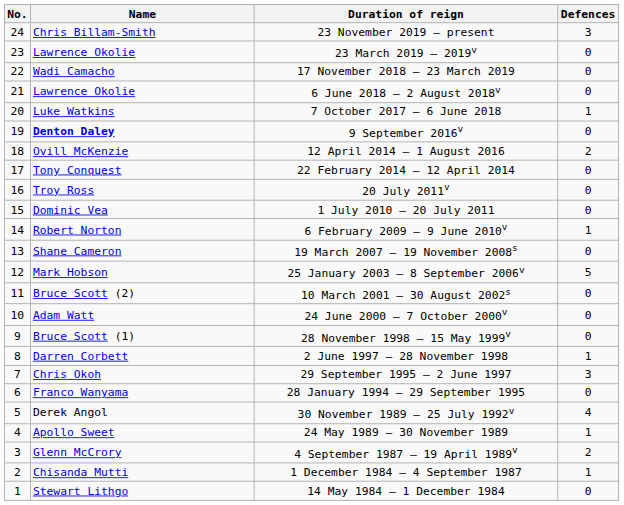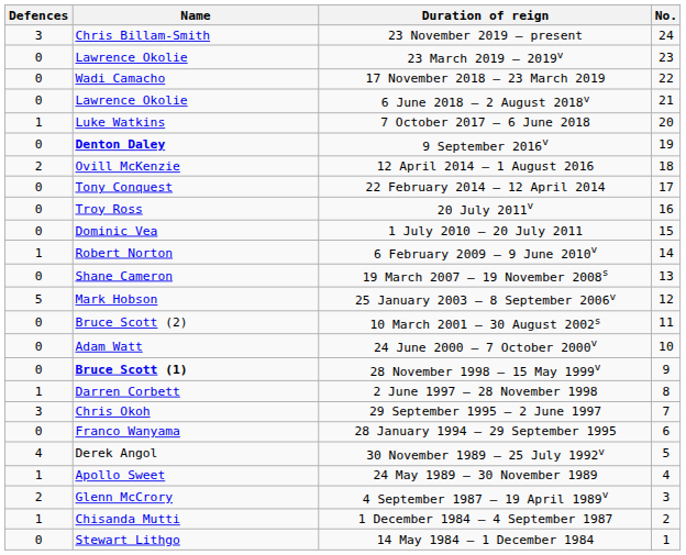 <table class="wikitable" width=80%>
 <tr>
-<th width=3%>No.</th>
+<th width=10%>Defences</th>
 <th width=37%>Name </th>
 <th width=50%>Duration of reign</th>
-<th width=10%>Defences</th>
+<th width=3%>No.</th>
 </tr>
 <tr align=center>
-<td>24</td>
+<td>3</td>
 <td align=left> <a href='#'>Chris Billam-Smith</a></td>
 <td>23 November 2019 – present</td>
+<td>24</td>
+</tr>
+<tr align=center>
+<td>0</td>
+<td align=left> <a href='#'>Lawrence Okolie</a></td>
+<td>23 March 2019 – 2019<sup>v</sup></td>
+<td>23</td>
+</tr>
+<tr align=center>
+<td>0</td>
+<td align=left> <a href='#'>Wadi Camacho</a></td>
+<td>17 November 2018 – 23 March 2019</td>
+<td>22</td>
+</tr>
+<tr align=center>
+<td>0</td>
+<td align=left> <a href='#'>Lawrence Okolie</a></td>
+<td>6 June 2018 – 2 August 2018<sup>v</sup></td>
+<td>21</td>
+</tr>
+<tr align=center>
+<td>1</td>
+<td align=left> <a href='#'>Luke Watkins</a></td>
+<td>7 October 2017 – 6 June 2018</td>
+<td>20</td>
+</tr>
+<tr align=center>
+<td>0</td>
+<td align=left><strong> <a href='#'>Denton Daley</a></strong></td>
+<td>9 September 2016<sup>v</sup></td>
+<td>19</td>
+</tr>
+<tr align=center>
+<td>2</td>
+<td align=left> <a href='#'>Ovill McKenzie</a></td>
+<td>12 April 2014 – 1 August 2016</td>
+<td>18</td>
+</tr>
+<tr align=center>
+<td>0</td>
+<td align=left> <a href='#'>Tony Conquest</a></td>
+<td>22 February 2014 – 12 April 2014</td>
+<td>17</td>
+</tr>
+<tr align=center>
+<td>0</td>
+<td align=left> <a href='#'>Troy Ross</a></td>
+<td>20 July 2011<sup>v</sup></td>
+<td>16</td>
+</tr>
+<tr align=center>
+<td>0</td>
+<td align=left> <a href='#'>Dominic Vea</a></td>
+<td>1 July 2010 – 20 July 2011</td>
+<td>15</td>
+</tr>
+<tr align=center>
+<td>1</td>
+<td align=left> <a href='#'>Robert Norton</a></td>
+<td>6 February 2009 – 9 June 2010<sup>v</sup></td>
+<td>14</td>
+</tr>
+<tr align=center>
+<td>0</td>
+<td align=left> <a href='#'>Shane Cameron</a></td>
+<td>19 March 2007 – 19 November 2008<sup>s</sup></td>
+<td>13</td>
+</tr>
+<tr align=center>
+<td>5</td>
+<td align=left> <a href='#'>Mark Hobson</a></td>
+<td>25 January 2003 – 8 September 2006<sup>v</sup></td>
+<td>12</td>
+</tr>
+<tr align=center>
+<td>0</td>
+<td align=left> <a href='#'>Bruce Scott</a> (2)</td>
+<td>10 March 2001 – 30 August 2002<sup>s</sup></td>
+<td>11</td>
+</tr>
+<tr align=center>
+<td>0</td>
+<td align=left> <a href='#'>Adam Watt</a></td>
+<td>24 June 2000 – 7 October 2000<sup>v</sup></td>
+<td>10</td>
+</tr>
+<tr align=center>
+<td>0</td>
+<td align=left><strong> <a href='#'>Bruce Scott</a> (1)</strong></td>
+<td>28 November 1998 – 15 May 1999<sup>v</sup></td>
+<td>9</td>
+</tr>
+<tr align=center>
+<td>1</td>
+<td align=left> <a href='#'>Darren Corbett</a></td>
+<td>2 June 1997 – 28 November 1998</td>
+<td>8</td>
+</tr>
+<tr align=center>
+<td>3</td>
+<td align=left> <a href='#'>Chris Okoh</a></td>
+<td>29 September 1995 – 2 June 1997</td>
+<td>7</td>
+</tr>
+<tr align=center>
+<td>0</td>
+<td align=left> <a href='#'>Franco Wanyama</a></td>
+<td>28 January 1994 – 29 September 1995</td>
+<td>6</td>
+</tr>
+<tr align=center>
+<td>4</td>
+<td align=left> Derek Angol</td>
+<td>30 November 1989 – 25 July 1992<sup>v</sup></td>
+<td>5</td>
+</tr>
+<tr align=center>
+<td>1</td>
+<td align=left> <a href='#'>Apollo Sweet</a></td>
+<td>24 May 1989 – 30 November 1989</td>
+<td>4</td>
+</tr>
+<tr align=center>
+<td>2</td>
+<td align=left> <a href='#'>Glenn McCrory</a></td>
+<td>4 September 1987 – 19 April 1989<sup>v</sup></td>
 <td>3</td>
 </tr>
 <tr align=center>
-<td>23</td>
-<td align=left> <a href='#'>Lawrence Okolie</a></td>
-<td>23 March 2019 – 2019<sup>v</sup></td>
-<td>0</td>
-</tr>
-<tr align=center>
-<td>22</td>
-<td align=left> <a href='#'>Wadi Camacho</a></td>
-<td>17 November 2018 – 23 March 2019</td>
-<td>0</td>
-</tr>
-<tr align=center>
-<td>21</td>
-<td align=left> <a href='#'>Lawrence Okolie</a></td>
-<td>6 June 2018 – 2 August 2018<sup>v</sup></td>
-<td>0</td>
-</tr>
-<tr align=center>
-<td>20</td>
-<td align=left> <a href='#'>Luke Watkins</a></td>
-<td>7 October 2017 – 6 June 2018</td>
 <td>1</td>
-</tr>
-<tr align=center>
-<td>19</td>
-<td align=left><strong> <a href='#'>Denton Daley</a></strong></td>
-<td>9 September 2016<sup>v</sup></td>
-<td>0</td>
-</tr>
-<tr align=center>
-<td>18</td>
-<td align=left> <a href='#'>Ovill McKenzie</a></td>
-<td>12 April 2014 – 1 August 2016</td>
+<td align=left> <a href='#'>Chisanda Mutti</a></td>
+<td>1 December 1984 – 4 September 1987</td>
 <td>2</td>
 </tr>
 <tr align=center>
-<td>17</td>
-<td align=left> <a href='#'>Tony Conquest</a></td>
-<td>22 February 2014 – 12 April 2014</td>
 <td>0</td>
-</tr>
-<tr align=center>
-<td>16</td>
-<td align=left> <a href='#'>Troy Ross</a></td>
-<td>20 July 2011<sup>v</sup></td>
-<td>0</td>
-</tr>
-<tr align=center>
-<td>15</td>
-<td align=left> <a href='#'>Dominic Vea</a></td>
-<td>1 July 2010 – 20 July 2011</td>
-<td>0</td>
-</tr>
-<tr align=center>
-<td>14</td>
-<td align=left> <a href='#'>Robert Norton</a></td>
-<td>6 February 2009 – 9 June 2010<sup>v</sup></td>
+<td align=left> <a href='#'>Stewart Lithgo</a></td>
+<td>14 May 1984 – 1 December 1984</td>
 <td>1</td>
 </tr>
-<tr align=center>
-<td>13</td>
-<td align=left> <a href='#'>Shane Cameron</a></td>
-<td>19 March 2007 – 19 November 2008<sup>s</sup></td>
-<td>0</td>
-</tr>
-<tr align=center>
-<td>12</td>
-<td align=left> <a href='#'>Mark Hobson</a></td>
-<td>25 January 2003 – 8 September 2006<sup>v</sup></td>
-<td>5</td>
-</tr>
-<tr align=center>
-<td>11</td>
-<td align=left> <a href='#'>Bruce Scott</a> (2)</td>
-<td>10 March 2001 – 30 August 2002<sup>s</sup></td>
-<td>0</td>
-</tr>
-<tr align=center>
-<td>10</td>
-<td align=left> <a href='#'>Adam Watt</a></td>
-<td>24 June 2000 – 7 October 2000<sup>v</sup></td>
-<td>0</td>
-</tr>
-<tr align=center>
-<td>9</td>
-<td align=left> <a href='#'>Bruce Scott</a> (1)</td>
-<td>28 November 1998 – 15 May 1999<sup>v</sup></td>
-<td>0</td>
-</tr>
-<tr align=center>
-<td>8</td>
-<td align=left> <a href='#'>Darren Corbett</a></td>
-<td>2 June 1997 – 28 November 1998</td>
-<td>1</td>
-</tr>
-<tr align=center>
-<td>7</td>
-<td align=left> <a href='#'>Chris Okoh</a></td>
-<td>29 September 1995 – 2 June 1997</td>
-<td>3</td>
-</tr>
-<tr align=center>
-<td>6</td>
-<td align=left> <a href='#'>Franco Wanyama</a></td>
-<td>28 January 1994 – 29 September 1995</td>
-<td>0</td>
-</tr>
-<tr align=center>
-<td>5</td>
-<td align=left> Derek Angol</td>
-<td>30 November 1989 – 25 July 1992<sup>v</sup></td>
-<td>4</td>
-</tr>
-<tr align=center>
-<td>4</td>
-<td align=left> <a href='#'>Apollo Sweet</a></td>
-<td>24 May 1989 – 30 November 1989</td>
-<td>1</td>
-</tr>
-<tr align=center>
-<td>3</td>
-<td align=left> <a href='#'>Glenn McCrory</a></td>
-<td>4 September 1987 – 19 April 1989<sup>v</sup></td>
-<td>2</td>
-</tr>
-<tr align=center>
-<td>2</td>
-<td align=left> <a href='#'>Chisanda Mutti</a></td>
-<td>1 December 1984 – 4 September 1987</td>
-<td>1</td>
-</tr>
-<tr align=center>
-<td>1</td>
-<td align=left> <a href='#'>Stewart Lithgo</a></td>
-<td>14 May 1984 – 1 December 1984</td>
-<td>0</td>
-</tr>
 </table>
